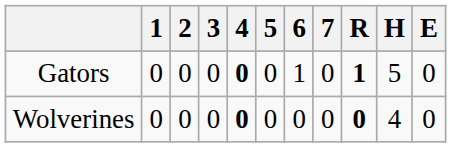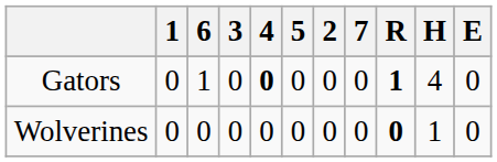 <table align = right border="2" cellpadding="4" cellspacing="0" style="margin: 1em 1em 1em 1em; background: #F9F9F9; border: 1px #aaa solid; border-collapse: collapse;">
 <tr align=center style="background: #F2F2F2;">
 <th></th>
 <th>1</th>
-<th>2</th>
+<th>6</th>
 <th>3</th>
 <th>4</th>
 <th>5</th>
-<th>6</th>
+<th>2</th>
 <th>7</th>
 <th>R</th>
 <th>H</th>
 <th>E</th>
 </tr>
 <tr align=center>
 <td>Gators</td>
 <td>0</td>
-<td>0</td>
+<td>1</td>
 <td>0</td>
 <td><strong>0</strong></td>
 <td>0</td>
-<td>1</td>
+<td>0</td>
 <td>0</td>
 <td><strong>1</strong></td>
-<td>5</td>
+<td>4</td>
 <td>0</td>
 </tr>
 <tr align=center>
 <td>Wolverines</td>
 <td>0</td>
 <td>0</td>
 <td>0</td>
-<td><strong>0</strong></td>
+<td>0</td>
 <td>0</td>
 <td>0</td>
 <td>0</td>
 <td><strong>0</strong></td>
-<td>4</td>
+<td>1</td>
 <td>0</td>
 </tr>
 </table>
